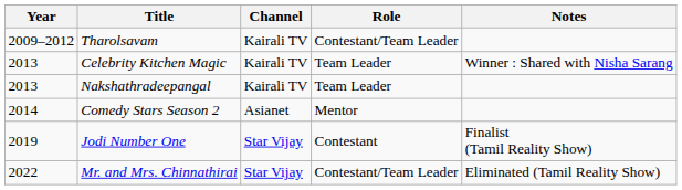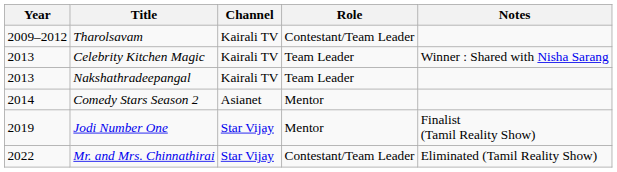 <table class="wikitable sortable">
 <tr>
 <th>Year</th>
 <th>Title</th>
 <th>Channel</th>
 <th>Role</th>
 <th>Notes</th>
 </tr>
 <tr>
 <td>2009–2012</td>
 <td><em>Tharolsavam</em></td>
 <td>Kairali TV</td>
 <td>Contestant/Team Leader</td>
 <td></td>
 </tr>
 <tr>
 <td>2013</td>
 <td><em>Celebrity Kitchen Magic</em></td>
 <td>Kairali TV</td>
 <td>Team Leader</td>
 <td>Winner : Shared with <a href='#'>Nisha Sarang</a></td>
 </tr>
 <tr>
 <td>2013</td>
 <td><em>Nakshathradeepangal</em></td>
 <td>Kairali TV</td>
 <td>Team Leader</td>
 <td></td>
 </tr>
 <tr>
 <td>2014</td>
 <td><em>Comedy Stars Season 2</em></td>
 <td>Asianet</td>
 <td>Mentor</td>
 <td></td>
 </tr>
 <tr>
 <td>2019</td>
 <td><a href='#'><em>Jodi Number One</em></a></td>
 <td><a href='#'>Star Vijay</a></td>
-<td>Contestant</td>
+<td>Mentor</td>
 <td>Finalist<br>(Tamil Reality Show)</td>
 </tr>
 <tr>
 <td>2022</td>
 <td><a href='#'><em>Mr. and Mrs. Chinnathirai</em></a></td>
 <td><a href='#'>Star Vijay</a></td>
 <td>Contestant/Team Leader</td>
 <td>Eliminated (Tamil Reality Show)</td>
 </tr>
 </table>
